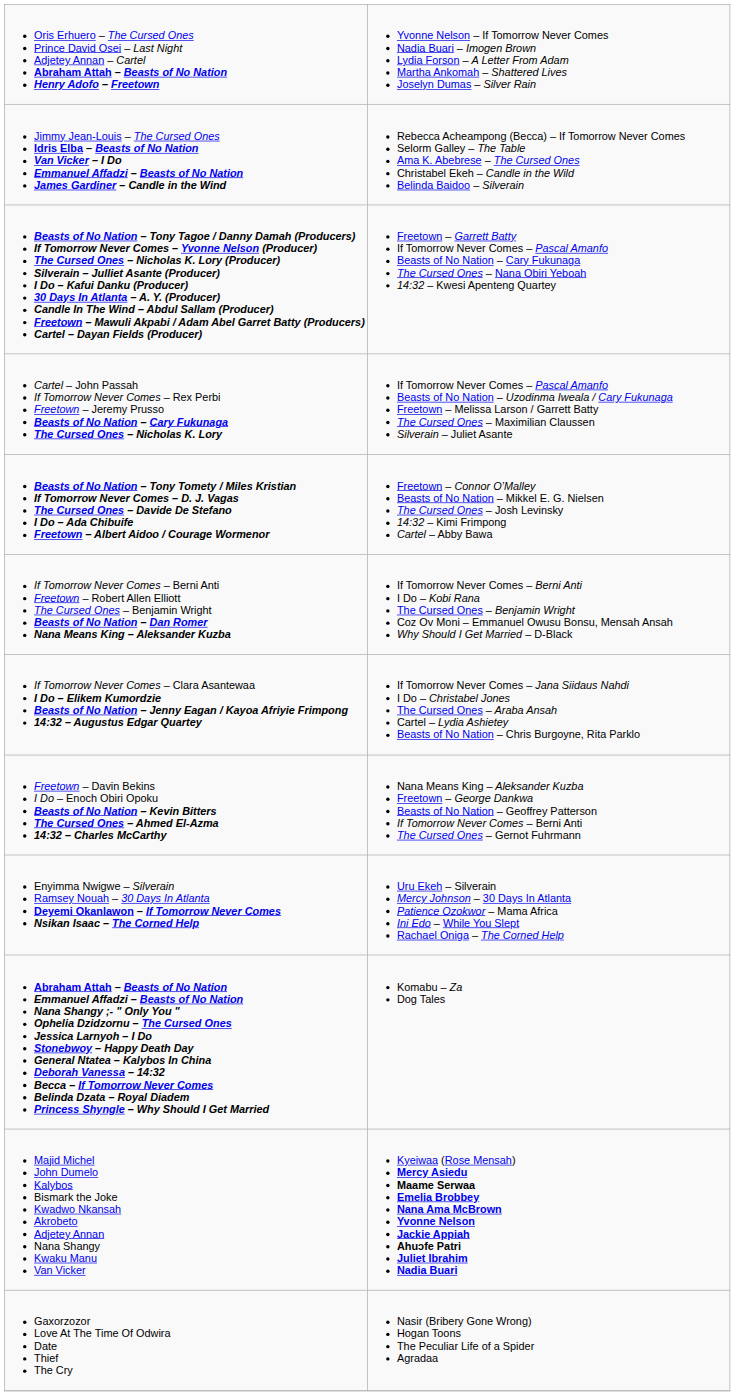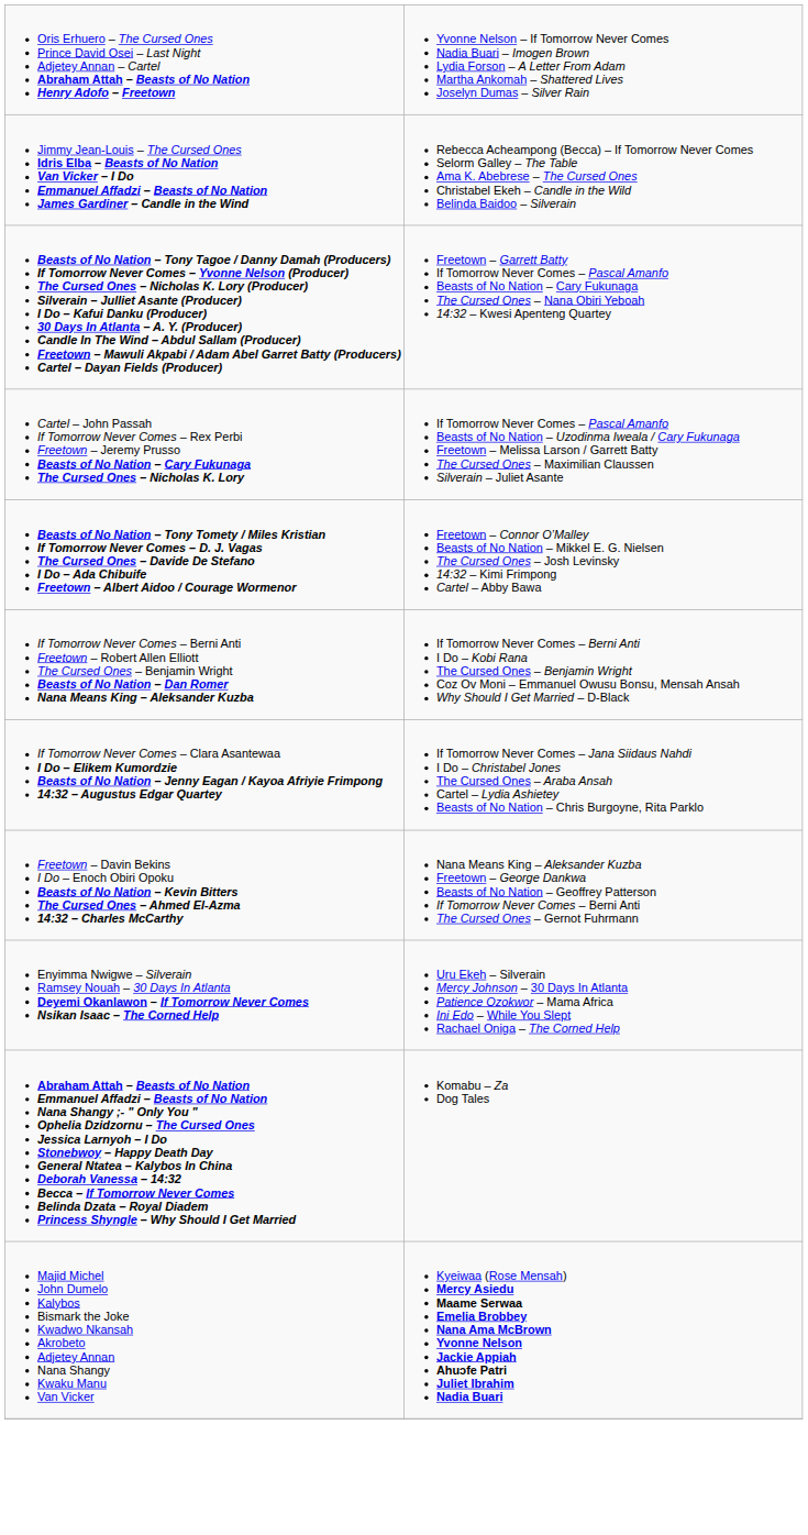 <table class=wikitable>
 <tr>
 <td valign="top" width="50%"><br><ul><li><a href='#'>Oris Erhuero</a> – <em><a href='#'>The Cursed Ones</a></em></li><li><a href='#'>Prince David Osei</a> – <em>Last Night</em></li><li><a href='#'>Adjetey Annan</a> – <em>Cartel</em></li><li><strong><a href='#'>Abraham Attah</a> – <em><a href='#'>Beasts of No Nation</a><strong><em></li><li><a href='#'>Henry Adofo</a> – </em><a href='#'>Freetown</a><em></li></ul></td>
 <td valign="top" width="50%"><br><ul><li></strong><a href='#'>Yvonne Nelson</a> – </em>If Tomorrow Never Comes</em></strong></li><li><a href='#'>Nadia Buari</a> – <em>Imogen Brown</em></li><li><a href='#'>Lydia Forson</a> – <em>A Letter From Adam</em></li><li><a href='#'>Martha Ankomah</a> – <em>Shattered Lives</em></li><li><a href='#'>Joselyn Dumas</a> – <em>Silver Rain</em></li></ul></td>
 </tr>
 <tr>
 <td valign="top" width="50%"><br><ul><li><a href='#'>Jimmy Jean-Louis</a> – <em><a href='#'>The Cursed Ones</a></em></li><li><strong><a href='#'>Idris Elba</a> – <em><a href='#'>Beasts of No Nation</a><strong><em></li><li><a href='#'>Van Vicker</a> – </em>I Do<em></li><li><a href='#'>Emmanuel Affadzi</a> – </em><a href='#'>Beasts of No Nation</a><em></li><li><a href='#'>James Gardiner</a> – </em>Candle in the Wind<em></li></ul></td>
 <td valign="top" width="50%"><br><ul><li></strong>Rebecca Acheampong (Becca) – </em>If Tomorrow Never Comes</em></strong></li><li>Selorm Galley – <em>The Table</em></li><li><a href='#'>Ama K. Abebrese</a> – <em><a href='#'>The Cursed Ones</a></em></li><li>Christabel Ekeh – <em>Candle in the Wild</em></li><li><a href='#'>Belinda Baidoo</a> – <em>Silverain</em></li></ul></td>
 </tr>
 <tr>
 <td valign="top" width="50%"><br><ul><li><strong><em><a href='#'>Beasts of No Nation</a><em> – Tony Tagoe / Danny Damah (Producers)<strong></li><li></em>If Tomorrow Never Comes<em> – <a href='#'>Yvonne Nelson</a> (Producer)</li><li></em><a href='#'>The Cursed Ones</a><em> – Nicholas K. Lory (Producer)</li><li></em>Silverain<em> – Julliet Asante (Producer)</li><li></em>I Do<em> – Kafui Danku (Producer)</li><li></em><a href='#'>30 Days In Atlanta</a><em> – A. Y. (Producer)</li><li></em>Candle In The Wind<em> – Abdul Sallam (Producer)</li><li></em><a href='#'>Freetown</a><em> – Mawuli Akpabi / Adam Abel Garret Batty (Producers)</li><li></em>Cartel<em> – Dayan Fields (Producer)</li></ul></td>
 <td valign="top" width="50%"><br><ul><li></em><a href='#'>Freetown</a><em> – <a href='#'>Garrett Batty</a></li><li></em>If Tomorrow Never Comes<em> – <a href='#'>Pascal Amanfo</a></li><li></em></strong><a href='#'>Beasts of No Nation</a></em> – <a href='#'>Cary Fukunaga</a></strong></li><li><em><a href='#'>The Cursed Ones</a></em> – <a href='#'>Nana Obiri Yeboah</a></li><li><em>14:32</em> – Kwesi Apenteng Quartey</li></ul></td>
 </tr>
 <tr>
 <td valign="top" width="50%"><br><ul><li><em>Cartel</em> – John Passah</li><li><em>If Tomorrow Never Comes</em> – Rex Perbi</li><li><em><a href='#'>Freetown</a></em> – Jeremy Prusso</li><li><strong><em><a href='#'>Beasts of No Nation</a><em> – <a href='#'>Cary Fukunaga</a><strong></li><li></em><a href='#'>The Cursed Ones</a><em> – Nicholas K. Lory</li></ul></td>
 <td valign="top" width="50%"><br><ul><li></em>If Tomorrow Never Comes<em> – <a href='#'>Pascal Amanfo</a></li><li></em><a href='#'>Beasts of No Nation</a><em> – Uzodinma Iweala / <a href='#'>Cary Fukunaga</a></li><li></em></strong><a href='#'>Freetown</a></em> – Melissa Larson / Garrett Batty</strong></li><li><em><a href='#'>The Cursed Ones</a></em> – Maximilian Claussen</li><li><em>Silverain</em> – Juliet Asante</li></ul></td>
 </tr>
 <tr>
 <td valign="top" width="50%"><br><ul><li><strong><em><a href='#'>Beasts of No Nation</a><em> – Tony Tomety / Miles Kristian<strong></li><li></em>If Tomorrow Never Comes<em> – D. J. Vagas</li><li></em><a href='#'>The Cursed Ones</a><em> – Davide De Stefano</li><li></em>I Do<em> – Ada Chibuife</li><li></em><a href='#'>Freetown</a><em> – Albert Aidoo / Courage Wormenor</li></ul></td>
 <td valign="top" width="50%"><br><ul><li></em><a href='#'>Freetown</a><em> – Connor O’Malley</li><li></em></strong><a href='#'>Beasts of No Nation</a></em> – Mikkel E. G. Nielsen</strong></li><li><em><a href='#'>The Cursed Ones</a></em> – Josh Levinsky</li><li><em>14:32</em> – Kimi Frimpong</li><li><em>Cartel</em> – Abby Bawa</li></ul></td>
 </tr>
 <tr>
 <td valign="top" width="50%"><br><ul><li><em>If Tomorrow Never Comes</em> – Berni Anti</li><li><em><a href='#'>Freetown</a></em> – Robert Allen Elliott</li><li><em><a href='#'>The Cursed Ones</a></em> – Benjamin Wright</li><li><strong><em><a href='#'>Beasts of No Nation</a><em> – <a href='#'>Dan Romer</a><strong></li><li></em>Nana Means King<em> – Aleksander Kuzba</li></ul></td>
 <td valign="top" width="50%"><br><ul><li></em>If Tomorrow Never Comes<em> – Berni Anti</li><li></em>I Do<em> – Kobi Rana</li><li></em><a href='#'>The Cursed Ones</a><em> – Benjamin Wright</li><li></em></strong>Coz Ov Moni</em> – Emmanuel Owusu Bonsu, Mensah Ansah</strong></li><li><em>Why Should I Get Married</em> – D-Black</li></ul></td>
 </tr>
 <tr>
 <td valign="top" width="50%"><br><ul><li><em>If Tomorrow Never Comes</em> – Clara Asantewaa</li><li><strong><em>I Do<em> – Elikem Kumordzie<strong></li><li></em><a href='#'>Beasts of No Nation</a><em> – Jenny Eagan / Kayoa Afriyie Frimpong</li><li></em>14:32<em> – Augustus Edgar Quartey</li></ul></td>
 <td valign="top" width="50%"><br><ul><li></em>If Tomorrow Never Comes<em> – Jana Siidaus Nahdi</li><li></em>I Do<em> – Christabel Jones</li><li></em><a href='#'>The Cursed Ones</a><em> – Araba Ansah</li><li></em>Cartel<em> – Lydia Ashietey</li><li></em></strong><a href='#'>Beasts of No Nation</a></em> – Chris Burgoyne, Rita Parklo</strong></li></ul></td>
 </tr>
 <tr>
 <td valign="top" width="50%"><br><ul><li><em><a href='#'>Freetown</a></em> – Davin Bekins</li><li><em>I Do</em> – Enoch Obiri Opoku</li><li><strong><em><a href='#'>Beasts of No Nation</a><em> – Kevin Bitters<strong></li><li></em><a href='#'>The Cursed Ones</a><em> – Ahmed El-Azma</li><li></em>14:32<em> – Charles McCarthy</li></ul></td>
 <td valign="top" width="50%"><br><ul><li></em>Nana Means King<em> – Aleksander Kuzba</li><li></em><a href='#'>Freetown</a><em> – George Dankwa</li><li></em></strong><a href='#'>Beasts of No Nation</a></em> – Geoffrey Patterson</strong></li><li><em>If Tomorrow Never Comes</em> – Berni Anti</li><li><em><a href='#'>The Cursed Ones</a></em> – Gernot Fuhrmann</li></ul></td>
 </tr>
 <tr>
 <td valign="top" width="50%"><br><ul><li>Enyimma Nwigwe – <em>Silverain</em></li><li><a href='#'>Ramsey Nouah</a> – <em><a href='#'>30 Days In Atlanta</a></em></li><li><strong><a href='#'>Deyemi Okanlawon</a> – <em><a href='#'>If Tomorrow Never Comes</a><strong><em></li><li>Nsikan Isaac – </em><a href='#'>The Corned Help</a><em></li></ul></td>
 <td valign="top" width="50%"><br><ul><li><a href='#'>Uru Ekeh</a> – </em>Silverain<em></li><li><a href='#'>Mercy Johnson</a> – </em><a href='#'>30 Days In Atlanta</a><em></li><li><a href='#'>Patience Ozokwor</a> – </em>Mama Africa<em></li><li></strong><a href='#'>Ini Edo</a> – </em><a href='#'>While You Slept</a></em></strong></li><li><a href='#'>Rachael Oniga</a> – <em><a href='#'>The Corned Help</a></em></li></ul></td>
 </tr>
 <tr>
 <td valign="top" width="50%"><br><ul><li><strong><a href='#'>Abraham Attah</a> – <em><a href='#'>Beasts of No Nation</a><strong><em></li><li>Emmanuel Affadzi – </em><a href='#'>Beasts of No Nation</a><em></li><li>Nana Shangy ;- " Only You "</li><li>Ophelia Dzidzornu – </em><a href='#'>The Cursed Ones</a><em></li><li>Jessica Larnyoh – </em>I Do<em></li><li><a href='#'>Stonebwoy</a> – </em>Happy Death Day<em></li><li>General Ntatea – </em>Kalybos In China<em></li><li><a href='#'>Deborah Vanessa</a> – </em>14:32<em></li><li>Becca – </em><a href='#'>If Tomorrow Never Comes</a><em></li><li>Belinda Dzata – </em>Royal Diadem<em></li><li><a href='#'>Princess Shyngle</a> – </em>Why Should I Get Married <em></li></ul></td>
 <td valign="top" width="50%"><br><ul><li></em>Komabu<em> – Za</li><li></em>Dog Tales<em></li></ul></td>
 </tr>
 <tr>
 <td valign="top" width="50%"><br><ul><li><a href='#'>Majid Michel</a></li><li><a href='#'>John Dumelo</a></li><li><a href='#'>Kalybos</a></li><li>Bismark the Joke</li><li><a href='#'>Kwadwo Nkansah</a></li><li><a href='#'>Akrobeto</a></li><li><a href='#'>Adjetey Annan</a></li><li>Nana Shangy</li><li><a href='#'>Kwaku Manu</a></li><li><a href='#'>Van Vicker</a></li></ul></td>
 <td valign="top" width="50%"><br><ul><li></strong><a href='#'>Kyeiwaa</a> (<a href='#'>Rose Mensah</a>)<strong></li><li><a href='#'>Mercy Asiedu</a></li><li>Maame Serwaa</li><li><a href='#'>Emelia Brobbey</a></li><li><a href='#'>Nana Ama McBrown</a></li><li><a href='#'>Yvonne Nelson</a></li><li><a href='#'>Jackie Appiah</a></li><li>Ahuɔfe Patri</li><li><a href='#'>Juliet Ibrahim</a></li><li><a href='#'>Nadia Buari</a></li></ul></td>
 </tr>
 <tr>
-<td valign="top" width="50%"><br><ul><li></em>Gaxorzozor<em></li><li></em>Love At The Time Of Odwira<em></li><li></em>Date<em></li><li></em>Thief<em></li><li></em>The Cry<em></li></ul></td>
-<td valign="top" width="50%"><br><ul><li></em>Nasir (Bribery Gone Wrong)<em></li><li></em>Hogan Toons<em></li><li></em>The Peculiar Life of a Spider<em></li><li></em>Agradaa<em></li></ul></td>
-</tr>
-<tr>
 </tr>
 </table>
